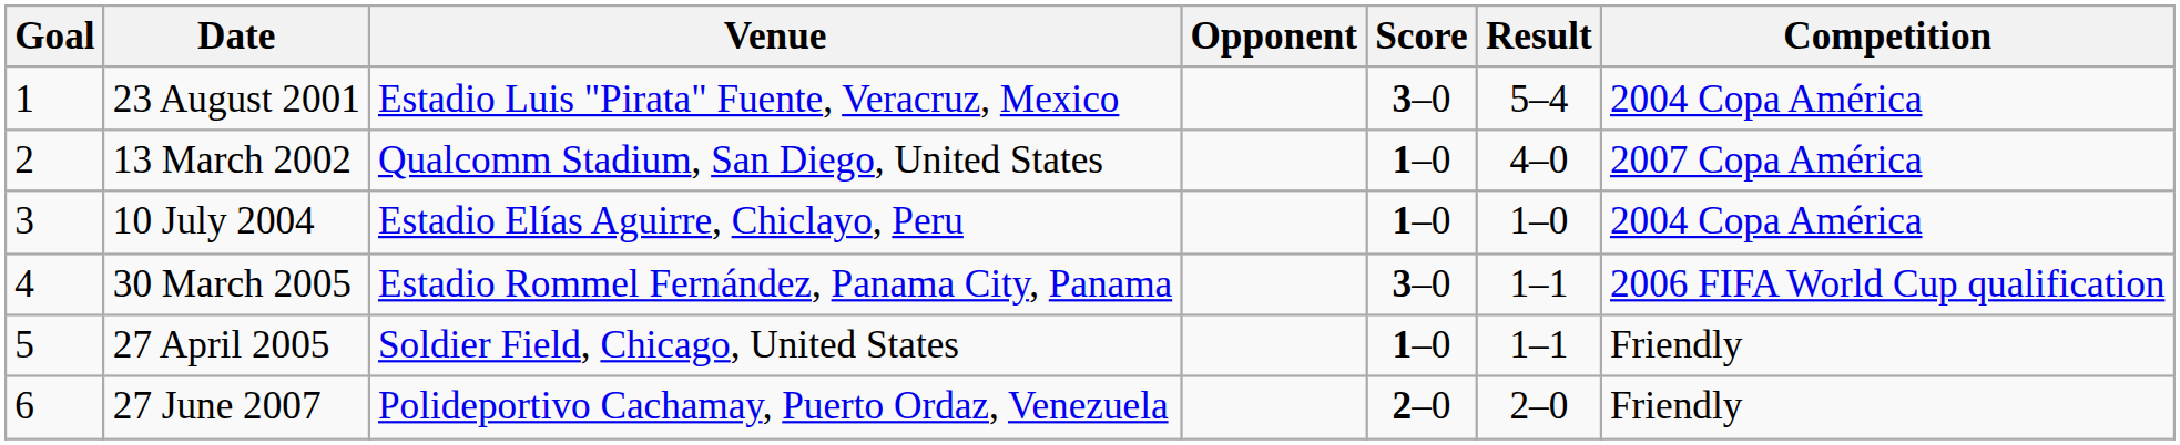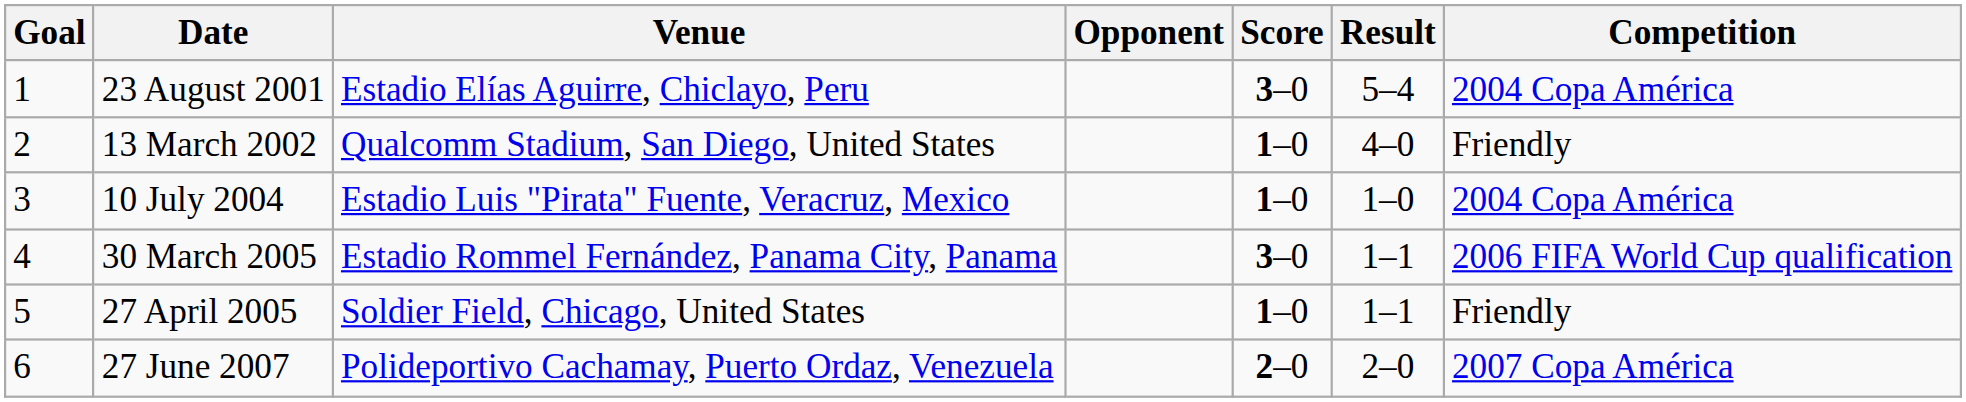 <table class="wikitable">
 <tr>
 <th>Goal</th>
 <th>Date</th>
 <th>Venue</th>
 <th>Opponent</th>
 <th>Score</th>
 <th>Result</th>
 <th>Competition</th>
 </tr>
 <tr>
 <td>1</td>
 <td>23 August 2001</td>
-<td><a href='#'>Estadio Luis "Pirata" Fuente</a>, <a href='#'>Veracruz</a>, <a href='#'>Mexico</a></td>
+<td><a href='#'>Estadio Elías Aguirre</a>, <a href='#'>Chiclayo</a>, <a href='#'>Peru</a></td>
 <td></td>
 <td align=center><strong>3</strong>–0</td>
 <td align=center>5–4</td>
 <td><a href='#'>2004 Copa América</a></td>
 </tr>
 <tr>
 <td>2</td>
 <td>13 March 2002</td>
 <td><a href='#'>Qualcomm Stadium</a>, <a href='#'>San Diego</a>, United States</td>
 <td></td>
 <td align=center><strong>1</strong>–0</td>
 <td align=center>4–0</td>
-<td><a href='#'>2007 Copa América</a></td>
+<td>Friendly</td>
 </tr>
 <tr>
 <td>3</td>
 <td>10 July 2004</td>
-<td><a href='#'>Estadio Elías Aguirre</a>, <a href='#'>Chiclayo</a>, <a href='#'>Peru</a></td>
+<td><a href='#'>Estadio Luis "Pirata" Fuente</a>, <a href='#'>Veracruz</a>, <a href='#'>Mexico</a></td>
 <td></td>
 <td align=center><strong>1</strong>–0</td>
 <td align=center>1–0</td>
 <td><a href='#'>2004 Copa América</a></td>
 </tr>
 <tr>
 <td>4</td>
 <td>30 March 2005</td>
 <td><a href='#'>Estadio Rommel Fernández</a>, <a href='#'>Panama City</a>, <a href='#'>Panama</a></td>
 <td></td>
 <td align=center><strong>3</strong>–0</td>
 <td align=center>1–1</td>
 <td><a href='#'>2006 FIFA World Cup qualification</a></td>
 </tr>
 <tr>
 <td>5</td>
 <td>27 April 2005</td>
 <td><a href='#'>Soldier Field</a>, <a href='#'>Chicago</a>, United States</td>
 <td></td>
 <td align=center><strong>1</strong>–0</td>
 <td align=center>1–1</td>
 <td>Friendly</td>
 </tr>
 <tr>
 <td>6</td>
 <td>27 June 2007</td>
 <td><a href='#'>Polideportivo Cachamay</a>, <a href='#'>Puerto Ordaz</a>, <a href='#'>Venezuela</a></td>
 <td></td>
 <td align=center><strong>2</strong>–0</td>
 <td align=center>2–0</td>
-<td>Friendly</td>
+<td><a href='#'>2007 Copa América</a></td>
 </tr>
 </table>
